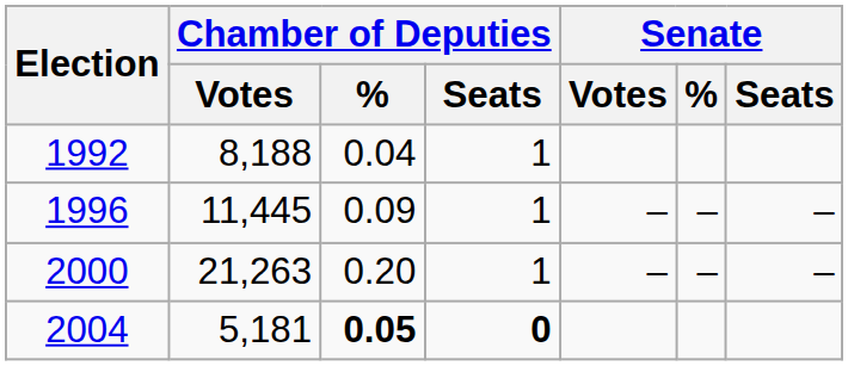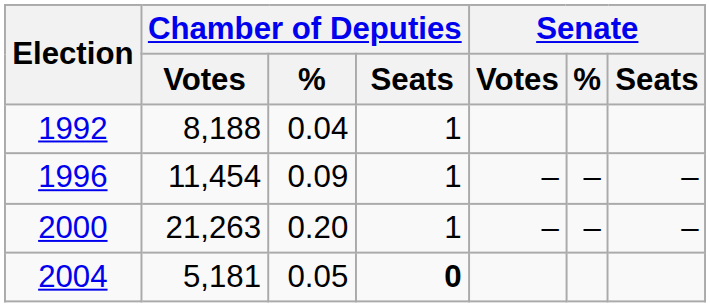 <table class=wikitable style=text-align:right>
 <tr>
 <th rowspan=2>Election</th>
 <th colspan=3><a href='#'>Chamber of Deputies</a></th>
 <th colspan=3><a href='#'>Senate</a></th>
 </tr>
 <tr>
 <th>Votes</th>
 <th>%</th>
 <th>Seats</th>
 <th>Votes</th>
 <th>%</th>
 <th>Seats</th>
 </tr>
 <tr>
 <td align=center><a href='#'>1992</a></td>
 <td>8,188</td>
 <td>0.04</td>
 <td>1</td>
 <td></td>
 <td></td>
 <td></td>
 </tr>
 <tr>
 <td align=center><a href='#'>1996</a></td>
-<td>11,445</td>
+<td>11,454</td>
 <td>0.09</td>
 <td>1</td>
 <td>–</td>
 <td>–</td>
 <td>–</td>
 </tr>
 <tr>
 <td align=center><a href='#'>2000</a></td>
 <td>21,263</td>
 <td>0.20</td>
 <td>1</td>
 <td>–</td>
 <td>–</td>
 <td>–</td>
 </tr>
 <tr>
 <td align=center><a href='#'>2004</a></td>
 <td>5,181</td>
-<td><strong>0.05</strong></td>
+<td>0.05</td>
 <td><strong>0</strong></td>
 <td></td>
 <td></td>
 <td></td>
 </tr>
 </table>
